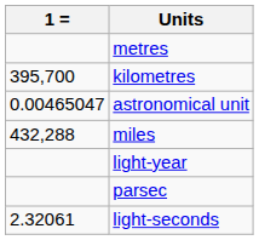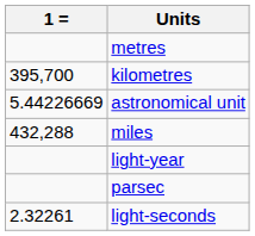 <table class="wikitable floatright">
 <tr>
 <th>1  =</th>
 <th>Units</th>
 </tr>
 <tr>
 <td></td>
 <td><a href='#'>metres</a></td>
 </tr>
 <tr>
 <td>395,700</td>
 <td><a href='#'>kilometres</a></td>
 </tr>
 <tr>
-<td>0.00465047</td>
+<td>5.44226669</td>
 <td><a href='#'>astronomical unit</a></td>
 </tr>
 <tr>
 <td>432,288</td>
 <td><a href='#'>miles</a></td>
 </tr>
 <tr>
 <td></td>
 <td><a href='#'>light-year</a></td>
 </tr>
 <tr>
 <td></td>
 <td><a href='#'>parsec</a></td>
 </tr>
 <tr>
-<td>2.32061</td>
+<td>2.32261</td>
 <td><a href='#'>light-seconds</a></td>
 </tr>
 </table>
